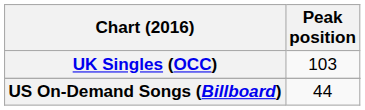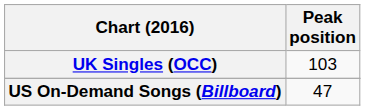 <table class="wikitable sortable plainrowheaders" style="text-align:center">
 <tr>
 <th scope="col">Chart (2016)</th>
 <th scope="col">Peak<br>position</th>
 </tr>
 <tr>
 <th scope="row"><a href='#'>UK Singles</a> (<a href='#'>OCC</a>)</th>
 <td align="center">103</td>
 </tr>
 <tr>
 </tr>
 <tr>
 </tr>
 <tr>
 </tr>
 <tr>
 <th scope="row">US On-Demand Songs (<em><a href='#'>Billboard</a></em>)</th>
-<td align="center">44</td>
+<td align="center">47</td>
 </tr>
 </table>
